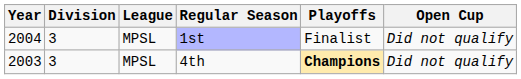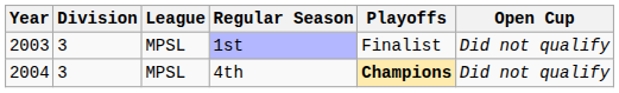 <table class="wikitable">
 <tr>
 <th>Year</th>
 <th>Division</th>
 <th>League</th>
 <th>Regular Season</th>
 <th>Playoffs</th>
 <th>Open Cup</th>
 </tr>
 <tr>
-<td>2004</td>
+<td>2003</td>
 <td>3</td>
 <td>MPSL</td>
 <td bgcolor="B3B7FF">1st</td>
 <td>Finalist</td>
 <td><em>Did not qualify</em></td>
 </tr>
 <tr>
-<td>2003</td>
+<td>2004</td>
 <td>3</td>
 <td>MPSL</td>
 <td>4th</td>
 <td bgcolor="FFEBAD"><strong>Champions</strong></td>
 <td><em>Did not qualify</em></td>
 </tr>
 </table>
